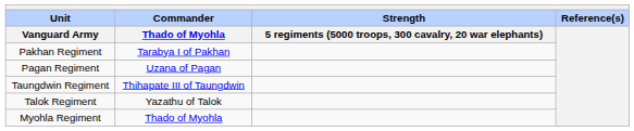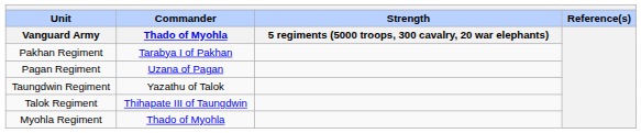 <table class="wikitable collapsible" style="min-width:60em; margin:0.3em auto; font-size:88%;">
 <tr>
 <th colspan=5></th>
 </tr>
 <tr>
 <th style="background-color:#B9D1FF">Unit</th>
 <th style="background-color:#B9D1FF">Commander</th>
 <th style="background-color:#B9D1FF">Strength</th>
 <th style="background-color:#B9D1FF">Reference(s)</th>
 </tr>
 <tr>
 <th colspan="1">Vanguard Army</th>
 <th colspan="1"><a href='#'>Thado of Myohla</a></th>
 <th colspan="1">5 regiments (5000 troops, 300 cavalry, 20 war elephants)</th>
 <th rowspan="6"> </th>
 </tr>
 <tr>
 <td align="center">Pakhan Regiment</td>
 <td align="center"><a href='#'>Tarabya I of Pakhan</a></td>
 <td align="center"></td>
 </tr>
 <tr>
 <td align="center">Pagan Regiment</td>
 <td align="center"><a href='#'>Uzana of Pagan</a></td>
 <td align="center"></td>
 </tr>
 <tr>
 <td align="center">Taungdwin Regiment</td>
-<td align="center"><a href='#'>Thihapate III of Taungdwin</a></td>
+<td align="center">Yazathu of Talok</td>
 <td align="center"></td>
 </tr>
 <tr>
 <td align="center">Talok Regiment</td>
-<td align="center">Yazathu of Talok</td>
+<td align="center"><a href='#'>Thihapate III of Taungdwin</a></td>
 <td align="center"></td>
 </tr>
 <tr>
 <td align="center">Myohla Regiment</td>
 <td align="center"><a href='#'>Thado of Myohla</a></td>
 <td align="center"></td>
 </tr>
 </table>
